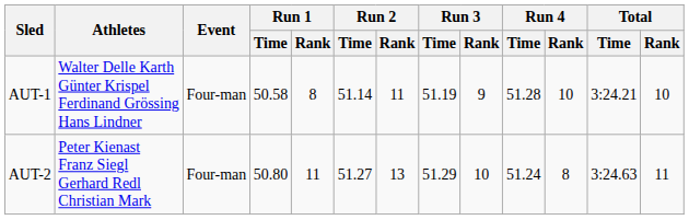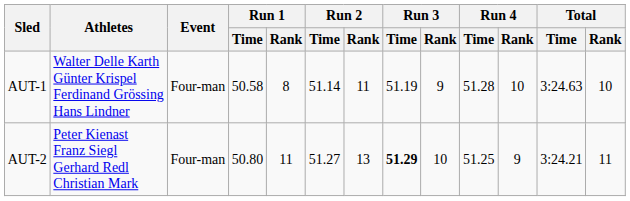 <table class="wikitable"  border="1" style="font-size:90%">
 <tr>
 <th rowspan="2">Sled</th>
 <th rowspan="2">Athletes</th>
 <th rowspan="2">Event</th>
 <th colspan="2">Run 1</th>
 <th colspan="2">Run 2</th>
 <th colspan="2">Run 3</th>
 <th colspan="2">Run 4</th>
 <th colspan="2">Total</th>
 </tr>
 <tr>
 <th>Time</th>
 <th>Rank</th>
 <th>Time</th>
 <th>Rank</th>
 <th>Time</th>
 <th>Rank</th>
 <th>Time</th>
 <th>Rank</th>
 <th>Time</th>
 <th>Rank</th>
 </tr>
 <tr>
 <td align="center">AUT-1</td>
 <td><a href='#'>Walter Delle Karth</a><br><a href='#'>Günter Krispel</a><br><a href='#'>Ferdinand Grössing</a><br><a href='#'>Hans Lindner</a></td>
 <td>Four-man</td>
 <td align="center">50.58</td>
 <td align="center">8</td>
 <td align="center">51.14</td>
 <td align="center">11</td>
 <td align="center">51.19</td>
 <td align="center">9</td>
 <td align="center">51.28</td>
 <td align="center">10</td>
-<td align="center">3:24.21</td>
+<td align="center">3:24.63</td>
 <td align="center">10</td>
 </tr>
 <tr>
 <td align="center">AUT-2</td>
 <td><a href='#'>Peter Kienast</a><br><a href='#'>Franz Siegl</a><br><a href='#'>Gerhard Redl</a><br><a href='#'>Christian Mark</a></td>
 <td>Four-man</td>
 <td align="center">50.80</td>
 <td align="center">11</td>
 <td align="center">51.27</td>
 <td align="center">13</td>
-<td align="center">51.29</td>
+<td align="center"><strong>51.29</strong></td>
 <td align="center">10</td>
-<td align="center">51.24</td>
-<td align="center">8</td>
-<td align="center">3:24.63</td>
+<td align="center">51.25</td>
+<td align="center">9</td>
+<td align="center">3:24.21</td>
 <td align="center">11</td>
 </tr>
 </table>
